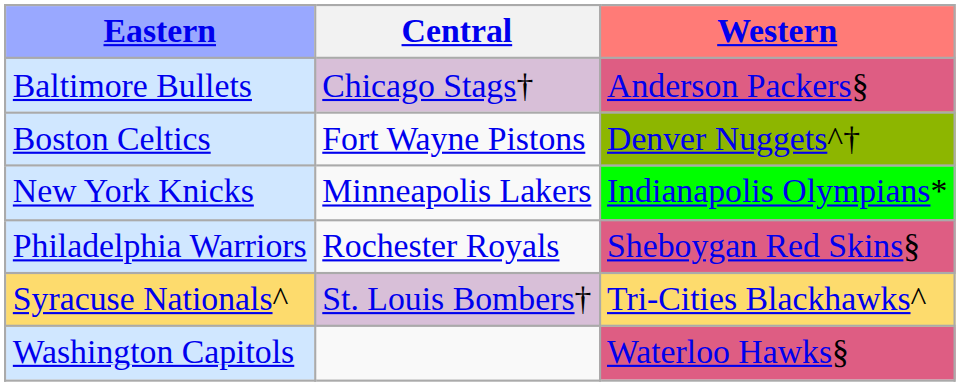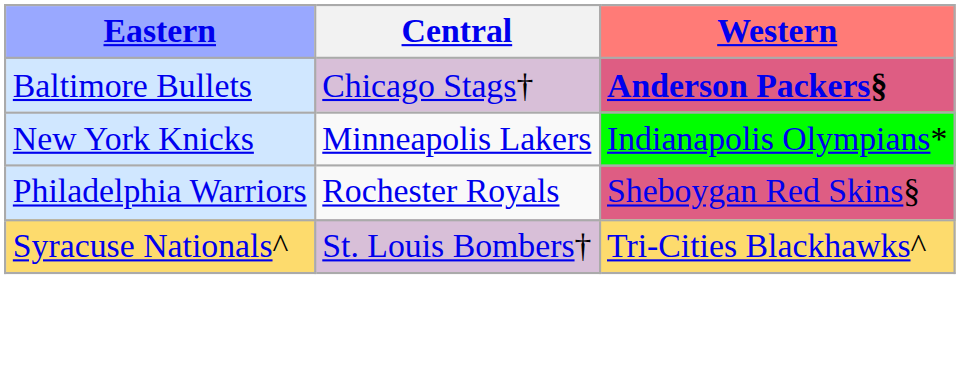 <table class="wikitable">
 <tr>
 <th style="background-color: #99A8FF;"><a href='#'>Eastern</a></th>
 <th><a href='#'>Central</a></th>
 <th style="background-color: #FF7B77;"><a href='#'>Western</a></th>
 </tr>
 <tr>
 <td style="background-color: #D0E7FF;"><a href='#'>Baltimore Bullets</a></td>
 <td style="background-color: #D8BFD8;"><a href='#'>Chicago Stags</a>†</td>
-<td style="background-color: #DE5D83;"><a href='#'>Anderson Packers</a>§</td>
-</tr>
-<tr>
-<td style="background-color: #D0E7FF;"><a href='#'>Boston Celtics</a></td>
-<td><a href='#'>Fort Wayne Pistons</a></td>
-<td style="background-color: #8DB600;"><a href='#'>Denver Nuggets</a>^†</td>
+<td style="background-color: #DE5D83;"><strong><a href='#'>Anderson Packers</a>§</strong></td>
 </tr>
 <tr>
 <td style="background-color: #D0E7FF;"><a href='#'>New York Knicks</a></td>
 <td><a href='#'>Minneapolis Lakers</a></td>
 <td style="background-color: #00FF00;"><a href='#'>Indianapolis Olympians</a>*</td>
 </tr>
 <tr>
 <td style="background-color: #D0E7FF;"><a href='#'>Philadelphia Warriors</a></td>
 <td><a href='#'>Rochester Royals</a></td>
 <td style="background-color: #DE5D83;"><a href='#'>Sheboygan Red Skins</a>§</td>
 </tr>
 <tr>
 <td style="background-color: #FDDB6D;"><a href='#'>Syracuse Nationals</a>^</td>
 <td style="background-color: #D8BFD8;"><a href='#'>St. Louis Bombers</a>†</td>
 <td style="background-color: #FDDB6D;"><a href='#'>Tri-Cities Blackhawks</a>^</td>
 </tr>
-<tr>
-<td style="background-color: #D0E7FF;"><a href='#'>Washington Capitols</a></td>
-<td> </td>
-<td style="background-color: #DE5D83;"><a href='#'>Waterloo Hawks</a>§</td>
-</tr>
 </table>
